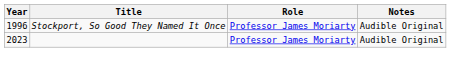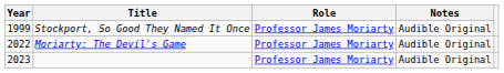 <table class="wikitable sortable">
 <tr>
 <th>Year</th>
 <th>Title</th>
 <th>Role</th>
 <th>Notes</th>
 </tr>
 <tr>
-<td>1996</td>
+<td>1999</td>
 <td><em>Stockport, So Good They Named It Once</em></td>
 <td><a href='#'>Professor James Moriarty</a></td>
 <td>Audible Original</td>
+</tr>
+<tr>
+<td>2022</td>
+<td><em><a href='#'>Moriarty: The Devil's Game</a></em></td>
+<td><a href='#'>Professor James Moriarty</a></td>
+<td>Audible Original</td>
+<td></td>
 </tr>
 <tr>
 <td>2023</td>
 <td><em></em></td>
 <td><a href='#'>Professor James Moriarty</a></td>
 <td>Audible Original</td>
 </tr>
 </table>
